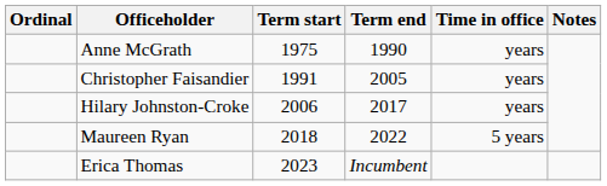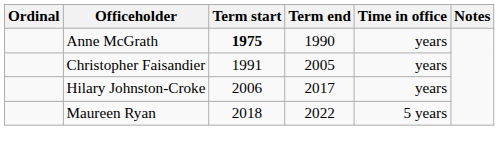 <table class="wikitable">
 <tr>
 <th>Ordinal</th>
 <th>Officeholder</th>
 <th>Term start</th>
 <th>Term end</th>
 <th>Time in office</th>
 <th>Notes</th>
 </tr>
 <tr>
 <td align=center></td>
 <td>Anne McGrath</td>
-<td align=center>1975</td>
+<td align=center><strong>1975</strong></td>
 <td align=center>1990</td>
 <td align=right> years</td>
 <td rowspan=4></td>
 </tr>
 <tr>
 <td align=center></td>
 <td>Christopher Faisandier</td>
 <td align=center>1991</td>
 <td align=center>2005</td>
 <td align=right> years</td>
 </tr>
 <tr>
 <td align=center></td>
 <td>Hilary Johnston-Croke</td>
 <td align=center>2006</td>
 <td align=center>2017</td>
 <td align=right> years</td>
 </tr>
 <tr>
 <td align=center></td>
 <td>Maureen Ryan</td>
 <td align=center>2018</td>
 <td align=center>2022</td>
 <td align=right>5 years</td>
 </tr>
-<tr>
-<td align=center></td>
-<td>Erica Thomas</td>
-<td align=center>2023</td>
-<td><em>Incumbent</em></td>
-<td></td>
-<td></td>
-</tr>
 </table>
